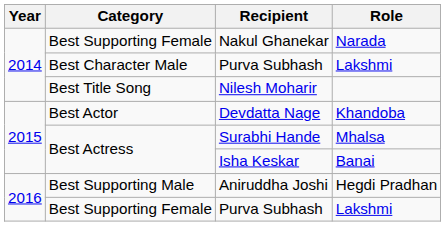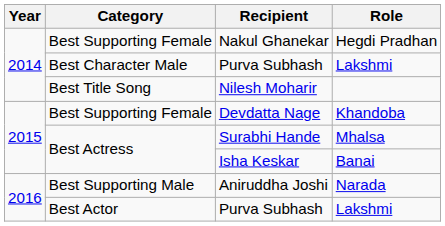 <table class="wikitable">
 <tr>
 <th>Year</th>
 <th>Category</th>
 <th>Recipient</th>
 <th>Role</th>
 </tr>
 <tr>
 <td rowspan="3"><a href='#'>2014</a></td>
 <td>Best Supporting Female</td>
 <td>Nakul Ghanekar</td>
-<td><a href='#'>Narada</a></td>
+<td>Hegdi Pradhan</td>
 </tr>
 <tr>
 <td>Best Character Male</td>
 <td>Purva Subhash</td>
 <td><a href='#'>Lakshmi</a></td>
 </tr>
 <tr>
 <td>Best Title Song</td>
 <td><a href='#'>Nilesh Moharir</a></td>
 <td></td>
 </tr>
 <tr>
 <td rowspan="3"><a href='#'>2015</a></td>
-<td>Best Actor</td>
+<td>Best Supporting Female</td>
 <td><a href='#'>Devdatta Nage</a></td>
 <td><a href='#'>Khandoba</a></td>
 </tr>
 <tr>
 <td rowspan="2">Best Actress</td>
 <td><a href='#'>Surabhi Hande</a></td>
 <td><a href='#'>Mhalsa</a></td>
 </tr>
 <tr>
 <td><a href='#'>Isha Keskar</a></td>
 <td><a href='#'>Banai</a></td>
 </tr>
 <tr>
 <td rowspan="2"><a href='#'>2016</a></td>
 <td>Best Supporting Male</td>
 <td>Aniruddha Joshi</td>
-<td>Hegdi Pradhan</td>
+<td><a href='#'>Narada</a></td>
 </tr>
 <tr>
-<td>Best Supporting Female</td>
+<td>Best Actor</td>
 <td>Purva Subhash</td>
 <td><a href='#'>Lakshmi</a></td>
 </tr>
 </table>
